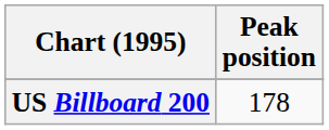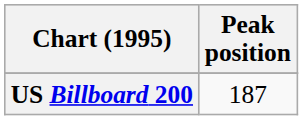 <table class="wikitable sortable plainrowheaders">
 <tr>
 <th scope="col">Chart (1995)</th>
 <th scope="col">Peak<br>position</th>
 </tr>
 <tr>
 </tr>
 <tr>
 </tr>
 <tr>
 </tr>
 <tr>
 </tr>
 <tr>
 </tr>
 <tr>
 </tr>
 <tr>
 </tr>
 <tr>
 </tr>
 <tr>
 <th scope="row">US <a href='#'><em>Billboard</em> 200</a></th>
-<td align="center">178</td>
+<td align="center">187</td>
 </tr>
 </table>
